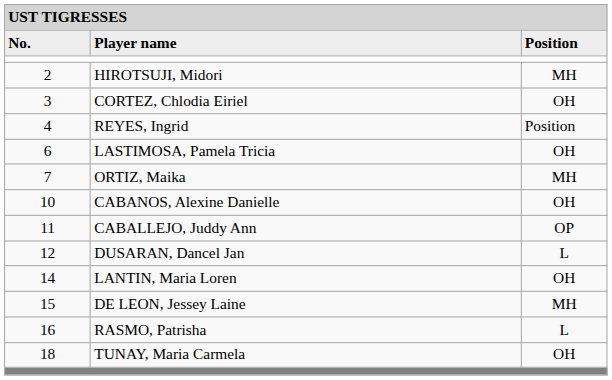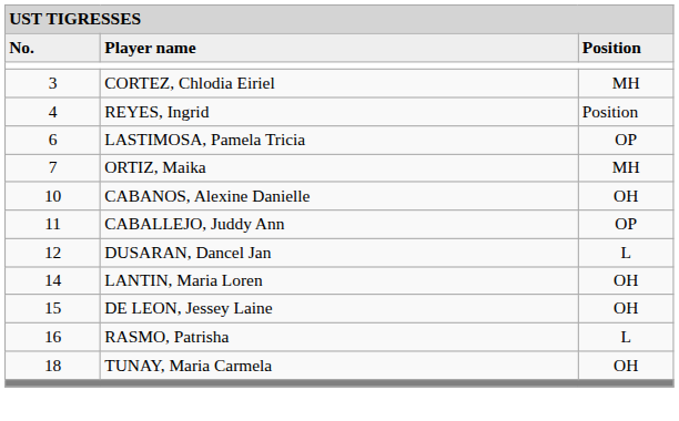 <table class="wikitable collapsible collapsed" style="font-size:90%;">
 <tr>
 <th style="background:#D4D4D4; text-align:left;" colspan=3> UST TIGRESSES</th>
 </tr>
 <tr style="background:#EEEEEE; font-weight:bold;">
 <td width=10%>No.</td>
 <td width=50%>Player name</td>
 <td width=10%>Position</td>
 </tr>
 <tr style="background:#FFFFFF;">
 <td colspan=3 align=center></td>
 </tr>
 <tr>
-<td align=center>2</td>
-<td>HIROTSUJI, Midori</td>
-<td align=center>MH</td>
-</tr>
-<tr>
 <td align=center>3</td>
 <td>CORTEZ, Chlodia Eiriel</td>
-<td align=center>OH</td>
+<td align=center>MH</td>
 </tr>
 <tr>
 <td align=center>4</td>
 <td>REYES, Ingrid</td>
 <td width=10%>Position</td>
 </tr>
 <tr>
 <td align=center>6</td>
 <td>LASTIMOSA, Pamela Tricia</td>
-<td align=center>OH</td>
+<td align=center>OP</td>
 </tr>
 <tr>
 <td align=center>7</td>
 <td>ORTIZ, Maika</td>
 <td align=center>MH</td>
 </tr>
 <tr>
 <td align=center>10</td>
 <td>CABANOS, Alexine Danielle</td>
 <td align=center>OH</td>
 </tr>
 <tr>
 <td align=center>11</td>
 <td>CABALLEJO, Juddy Ann</td>
 <td align=center>OP</td>
 </tr>
 <tr>
 <td align=center>12</td>
 <td>DUSARAN, Dancel Jan</td>
 <td align=center>L</td>
 </tr>
 <tr>
 <td align=center>14</td>
 <td>LANTIN, Maria Loren</td>
 <td align=center>OH</td>
 </tr>
 <tr>
 <td align=center>15</td>
 <td>DE LEON, Jessey Laine</td>
-<td align=center>MH</td>
+<td align=center>OH</td>
 </tr>
 <tr>
 <td align=center>16</td>
 <td>RASMO, Patrisha</td>
 <td align=center>L</td>
 </tr>
 <tr>
 <td align=center>18</td>
 <td>TUNAY, Maria Carmela</td>
 <td align=center>OH</td>
 </tr>
 <tr>
 <th style="background:gray;" colspan=3></th>
 </tr>
 <tr>
 </tr>
 </table>
